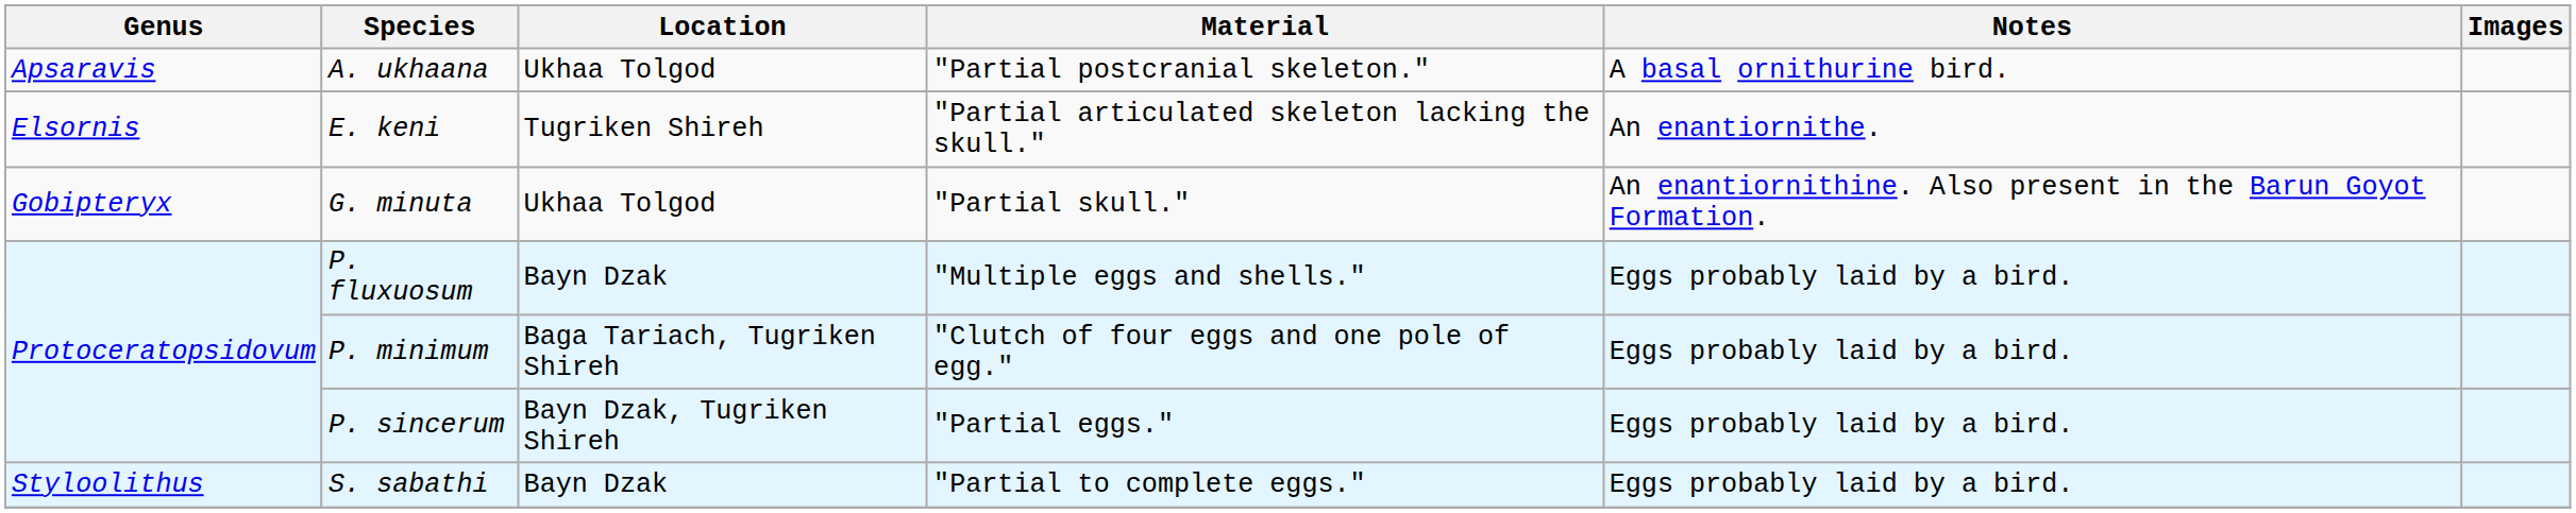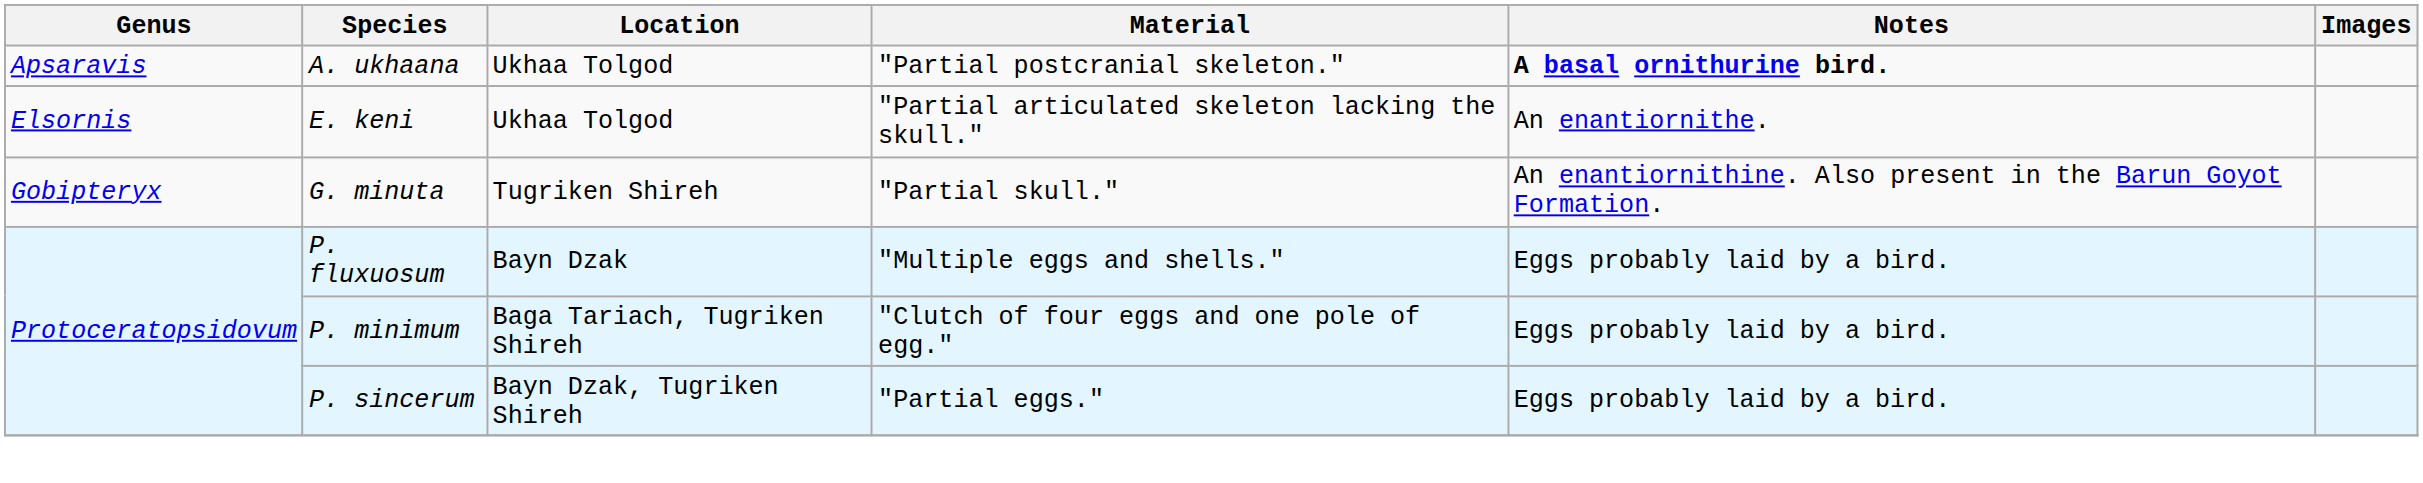 <table class="wikitable sortable">
 <tr>
 <th>Genus</th>
 <th>Species</th>
 <th>Location</th>
 <th>Material</th>
 <th>Notes</th>
 <th>Images</th>
 </tr>
 <tr>
 <td><em><a href='#'>Apsaravis</a></em></td>
 <td><em>A. ukhaana</em></td>
 <td>Ukhaa Tolgod</td>
 <td>"Partial postcranial skeleton."</td>
-<td>A <a href='#'>basal</a> <a href='#'>ornithurine</a> bird.</td>
+<td><strong>A <a href='#'>basal</a> <a href='#'>ornithurine</a> bird.</strong></td>
 <td></td>
 </tr>
 <tr>
 <td><em><a href='#'>Elsornis</a></em></td>
 <td><em>E. keni</em></td>
-<td>Tugriken Shireh</td>
+<td>Ukhaa Tolgod</td>
 <td>"Partial articulated skeleton lacking the skull."</td>
 <td>An <a href='#'>enantiornithe</a>.</td>
 <td></td>
 </tr>
 <tr>
 <td><em><a href='#'>Gobipteryx</a></em></td>
 <td><em>G. minuta</em></td>
-<td>Ukhaa Tolgod</td>
+<td>Tugriken Shireh</td>
 <td>"Partial skull."</td>
 <td>An <a href='#'>enantiornithine</a>. Also present in the <a href='#'>Barun Goyot Formation</a>.</td>
 <td></td>
 </tr>
 <tr>
 <td rowspan="3"; style="background:#e3f5ff;"><em><a href='#'>Protoceratopsidovum</a></em></td>
 <td style="background:#e3f5ff;"><em>P. fluxuosum</em></td>
 <td style="background:#e3f5ff;">Bayn Dzak</td>
 <td style="background:#e3f5ff;">"Multiple eggs and shells."</td>
 <td style="background:#e3f5ff;">Eggs probably laid by a bird.</td>
 <td style="background:#e3f5ff;"></td>
 </tr>
 <tr>
 <td style="background:#e3f5ff;"><em>P. minimum</em></td>
 <td style="background:#e3f5ff;">Baga Tariach, Tugriken Shireh</td>
 <td style="background:#e3f5ff;">"Clutch of four eggs and one pole of egg."</td>
 <td style="background:#e3f5ff;">Eggs probably laid by a bird.</td>
 <td style="background:#e3f5ff;"></td>
 </tr>
 <tr>
 <td style="background:#e3f5ff;"><em>P. sincerum</em></td>
 <td style="background:#e3f5ff;">Bayn Dzak, Tugriken Shireh</td>
 <td style="background:#e3f5ff;">"Partial eggs."</td>
 <td style="background:#e3f5ff;">Eggs probably laid by a bird.</td>
 <td style="background:#e3f5ff;"></td>
 </tr>
 <tr>
-<td style="background:#e3f5ff;"><em><a href='#'>Styloolithus</a></em></td>
-<td style="background:#e3f5ff;"><em>S. sabathi</em></td>
-<td style="background:#e3f5ff;">Bayn Dzak</td>
-<td style="background:#e3f5ff;">"Partial to complete eggs."</td>
-<td style="background:#e3f5ff;">Eggs probably laid by a bird.</td>
-<td style="background:#e3f5ff;"></td>
-</tr>
-<tr>
 </tr>
 </table>
